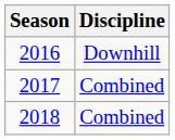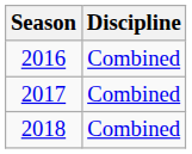 <table class="wikitable" style="text-align:center; font-size: 100%;">
 <tr>
 <th>Season</th>
 <th>Discipline</th>
 </tr>
 <tr>
 <td><a href='#'>2016</a></td>
-<td><a href='#'>Downhill</a></td>
+<td><a href='#'>Combined</a></td>
 </tr>
 <tr>
 <td><a href='#'>2017</a></td>
 <td><a href='#'>Combined</a></td>
 </tr>
 <tr>
 <td><a href='#'>2018</a></td>
 <td><a href='#'>Combined</a></td>
 </tr>
 </table>
